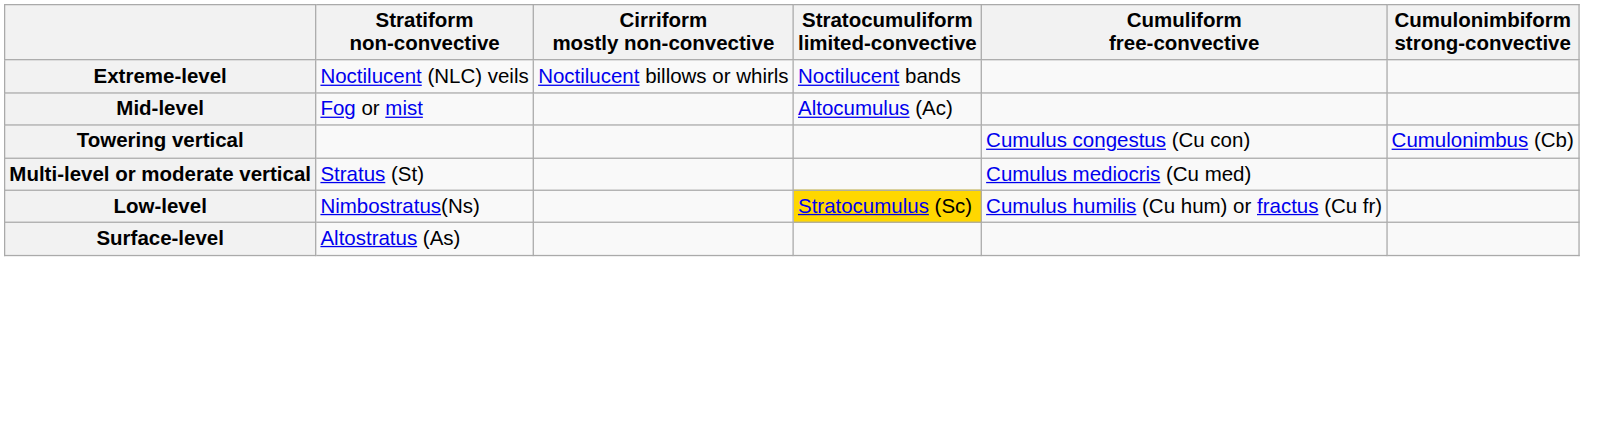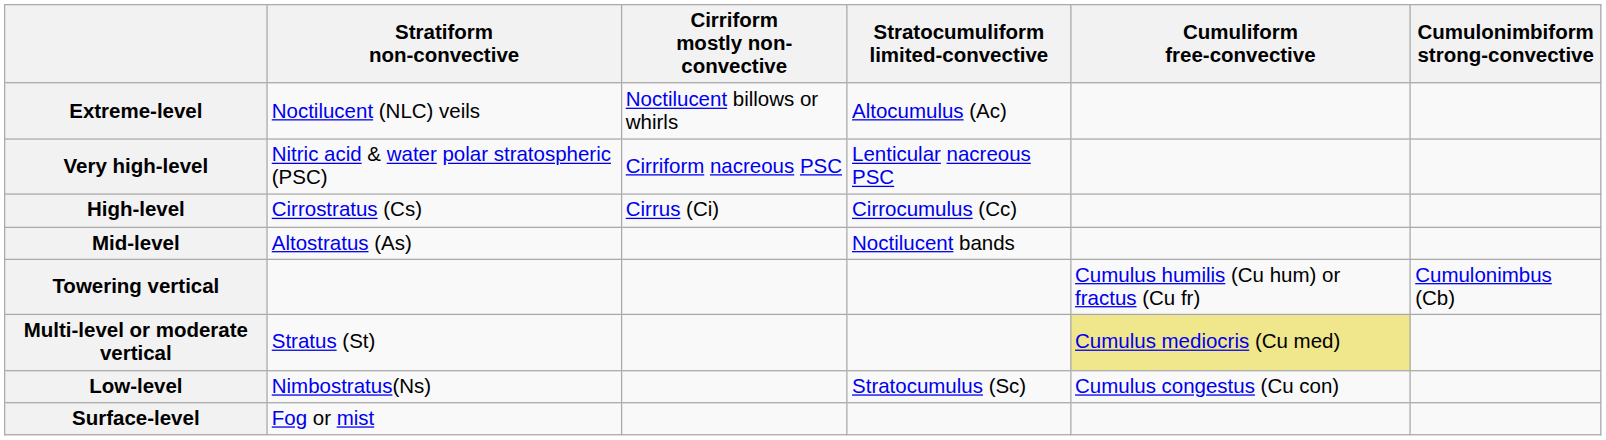 <table class="wikitable">
 <tr>
 <th></th>
 <th>Stratiform <br> non-convective</th>
 <th>Cirriform <br> mostly non-convective</th>
 <th>Stratocumuliform <br> limited-convective</th>
 <th>Cumuliform <br> free-convective</th>
 <th>Cumulonimbiform <br> strong-convective</th>
 </tr>
 <tr>
 <th>Extreme-level</th>
 <td><a href='#'>Noctilucent</a> (NLC) veils</td>
 <td><a href='#'>Noctilucent</a> billows or whirls</td>
-<td><a href='#'>Noctilucent</a> bands</td>
+<td><a href='#'>Altocumulus</a> (Ac)</td>
+<td></td>
+<td></td>
+</tr>
+<tr>
+<th>Very high-level</th>
+<td><a href='#'>Nitric acid</a> & <a href='#'>water</a> <a href='#'>polar stratospheric</a> (PSC)</td>
+<td><a href='#'>Cirriform</a> <a href='#'>nacreous</a> <a href='#'>PSC</a></td>
+<td><a href='#'>Lenticular</a> <a href='#'>nacreous</a> <a href='#'>PSC</a></td>
+<td></td>
+<td></td>
+</tr>
+<tr>
+<th>High-level</th>
+<td><a href='#'>Cirrostratus</a> (Cs)</td>
+<td><a href='#'>Cirrus</a> (Ci)</td>
+<td><a href='#'>Cirrocumulus</a> (Cc)</td>
 <td></td>
 <td></td>
 </tr>
 <tr>
 <th>Mid-level</th>
-<td><a href='#'>Fog</a> or <a href='#'>mist</a></td>
+<td><a href='#'>Altostratus</a> (As)</td>
 <td></td>
-<td><a href='#'>Altocumulus</a> (Ac)</td>
+<td><a href='#'>Noctilucent</a> bands</td>
 <td></td>
 <td></td>
 </tr>
 <tr>
 <th>Towering vertical</th>
 <td></td>
 <td></td>
 <td></td>
-<td><a href='#'>Cumulus congestus</a> (Cu con)</td>
+<td><a href='#'>Cumulus humilis</a> (Cu hum) or <a href='#'>fractus</a> (Cu fr)</td>
 <td><a href='#'>Cumulonimbus</a> (Cb)</td>
 </tr>
 <tr>
 <th>Multi-level or moderate vertical</th>
 <td><a href='#'>Stratus</a> (St)</td>
 <td></td>
 <td></td>
-<td><a href='#'>Cumulus mediocris</a> (Cu med)</td>
+<td style="background: khaki;"><a href='#'>Cumulus mediocris</a> (Cu med)</td>
 <td></td>
 </tr>
 <tr>
 <th>Low-level</th>
 <td><a href='#'>Nimbostratus</a>(Ns)</td>
 <td></td>
-<td style="background: gold;"><a href='#'>Stratocumulus</a> (Sc)</td>
-<td><a href='#'>Cumulus humilis</a> (Cu hum) or <a href='#'>fractus</a> (Cu fr)</td>
+<td><a href='#'>Stratocumulus</a> (Sc)</td>
+<td><a href='#'>Cumulus congestus</a> (Cu con)</td>
 <td></td>
 </tr>
 <tr>
 <th>Surface-level</th>
-<td><a href='#'>Altostratus</a> (As)</td>
+<td><a href='#'>Fog</a> or <a href='#'>mist</a></td>
 <td></td>
 <td></td>
 <td></td>
 <td></td>
 </tr>
 </table>
